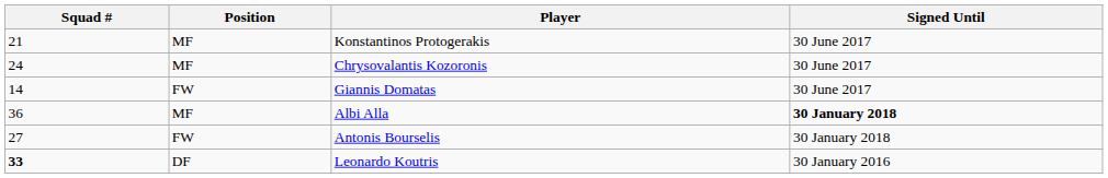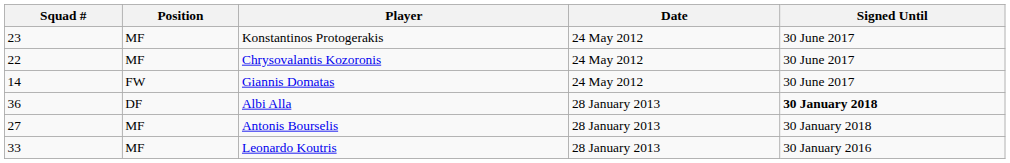 <table class="wikitable sortable" style="width:90%; text-align:center; font-size:95%; text-align:left;">
 <tr>
 <th><strong>Squad #</strong></th>
 <th><strong>Position</strong></th>
 <th><strong>Player</strong></th>
+<th><strong>Date</strong></th>
 <th><strong>Signed Until</strong></th>
 </tr>
 <tr>
-<td>21</td>
+<td>23</td>
 <td>MF</td>
 <td> Konstantinos Protogerakis</td>
+<td>24 May 2012</td>
 <td>30 June 2017</td>
 </tr>
 <tr>
-<td>24</td>
+<td>22</td>
 <td>MF</td>
 <td> <a href='#'>Chrysovalantis Kozoronis</a></td>
+<td>24 May 2012</td>
 <td>30 June 2017</td>
 </tr>
 <tr>
 <td>14</td>
 <td>FW</td>
 <td> <a href='#'>Giannis Domatas</a></td>
+<td>24 May 2012</td>
 <td>30 June 2017</td>
 </tr>
 <tr>
 <td>36</td>
-<td>MF</td>
+<td>DF</td>
 <td>  <a href='#'>Albi Alla</a></td>
+<td>28 January 2013</td>
 <td><strong>30 January 2018</strong></td>
 </tr>
 <tr>
 <td>27</td>
-<td>FW</td>
+<td>MF</td>
 <td> <a href='#'>Antonis Bourselis</a></td>
+<td>28 January 2013</td>
 <td>30 January 2018</td>
 </tr>
 <tr>
-<td><strong>33</strong></td>
-<td>DF</td>
+<td>33</td>
+<td>MF</td>
 <td>  <a href='#'>Leonardo Koutris</a></td>
+<td>28 January 2013</td>
 <td>30 January 2016</td>
 </tr>
 </table>
